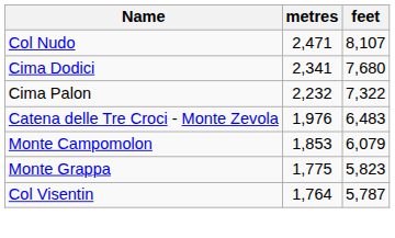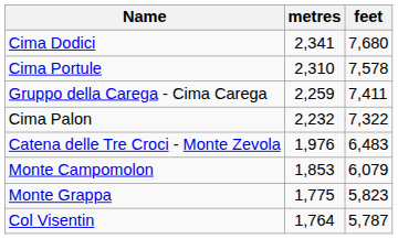 <table class="wikitable sortable">
 <tr>
 <th>Name</th>
 <th>metres</th>
 <th>feet</th>
 </tr>
 <tr>
-<td><a href='#'>Col Nudo</a></td>
-<td align="center">2,471</td>
-<td>8,107</td>
-</tr>
-<tr>
 <td><a href='#'>Cima Dodici</a></td>
 <td align="center">2,341</td>
 <td>7,680</td>
+</tr>
+<tr>
+<td><a href='#'>Cima Portule</a></td>
+<td align="center">2,310</td>
+<td>7,578</td>
+</tr>
+<tr>
+<td><a href='#'>Gruppo della Carega</a> - Cima Carega</td>
+<td align="center">2,259</td>
+<td>7,411</td>
 </tr>
 <tr>
 <td>Cima Palon</td>
 <td align="center">2,232</td>
 <td>7,322</td>
 </tr>
 <tr>
 <td><a href='#'>Catena delle Tre Croci</a> - <a href='#'>Monte Zevola</a></td>
 <td align="center">1,976</td>
 <td>6,483</td>
 </tr>
 <tr>
 <td><a href='#'>Monte Campomolon</a></td>
 <td align="center">1,853</td>
 <td>6,079</td>
 </tr>
 <tr>
 <td><a href='#'>Monte Grappa</a></td>
 <td align="center">1,775</td>
 <td>5,823</td>
 </tr>
 <tr>
 <td><a href='#'>Col Visentin</a></td>
 <td align="center">1,764</td>
 <td>5,787</td>
 </tr>
 </table>
